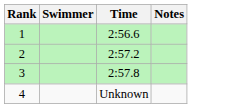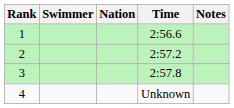 <table class="wikitable sortable" style="text-align:center">
 <tr>
 <th>Rank</th>
 <th>Swimmer</th>
+<th>Nation</th>
 <th>Time</th>
 <th>Notes</th>
 </tr>
 <tr style="background:#bbf3bb;">
 <td>1</td>
+<td align=left></td>
 <td align=left></td>
 <td>2:56.6</td>
 <td></td>
 </tr>
 <tr style="background:#bbf3bb;">
 <td>2</td>
 <td align=left></td>
+<td align=left></td>
 <td>2:57.2</td>
 <td></td>
 </tr>
 <tr style="background:#bbf3bb;">
 <td>3</td>
+<td align=left></td>
 <td align=left></td>
 <td>2:57.8</td>
 <td></td>
 </tr>
 <tr>
 <td>4</td>
 <td align=left></td>
+<td align=left></td>
 <td>Unknown</td>
 <td></td>
 </tr>
 </table>
